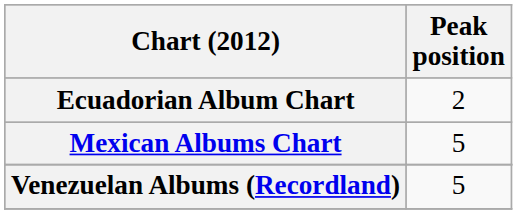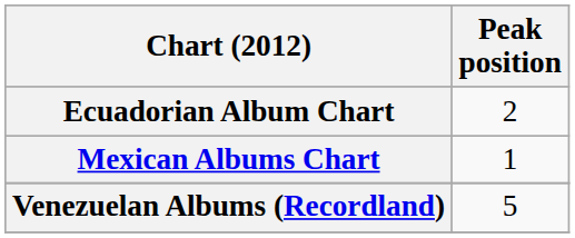 <table class="wikitable sortable plainrowheaders">
 <tr>
 <th scope="col">Chart (2012)</th>
 <th scope="col">Peak<br>position</th>
 </tr>
 <tr>
 <th scope="row">Ecuadorian Album Chart</th>
 <td style="text-align:center;">2</td>
 </tr>
 <tr>
 <th scope="row"><a href='#'>Mexican Albums Chart</a></th>
-<td style="text-align:center;">5</td>
+<td style="text-align:center;">1</td>
 </tr>
 <tr>
 </tr>
 <tr>
 </tr>
 <tr>
 </tr>
 <tr>
 </tr>
 <tr>
 </tr>
 <tr>
 <th scope="row">Venezuelan Albums (<a href='#'>Recordland</a>)</th>
 <td style="text-align:center;">5</td>
 </tr>
 <tr>
 </tr>
 </table>
